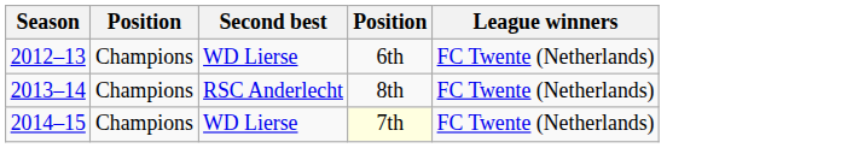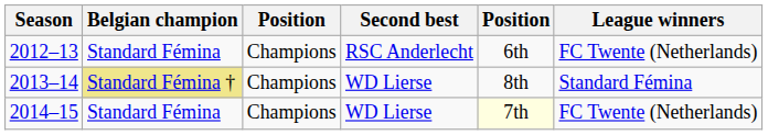 <table class="wikitable">
 <tr>
 <th>Season</th>
+<th>Belgian champion</th>
 <th>Position</th>
 <th>Second best</th>
 <th>Position</th>
 <th>League winners</th>
 </tr>
 <tr>
 <td><a href='#'>2012–13</a></td>
+<td><a href='#'>Standard Fémina</a></td>
 <td align=center>Champions</td>
-<td><a href='#'>WD Lierse</a></td>
+<td><a href='#'>RSC Anderlecht</a></td>
 <td align=center>6th</td>
 <td><a href='#'>FC Twente</a> (Netherlands)</td>
 </tr>
 <tr>
 <td><a href='#'>2013–14</a></td>
+<td style="background-color:#F0E68C"><a href='#'>Standard Fémina</a> †</td>
 <td align=center>Champions</td>
-<td><a href='#'>RSC Anderlecht</a></td>
+<td><a href='#'>WD Lierse</a></td>
 <td align=center>8th</td>
-<td><a href='#'>FC Twente</a> (Netherlands)</td>
+<td><a href='#'>Standard Fémina</a></td>
 </tr>
 <tr>
 <td><a href='#'>2014–15</a></td>
+<td><a href='#'>Standard Fémina</a></td>
 <td align=center>Champions</td>
 <td><a href='#'>WD Lierse</a></td>
 <td align=center style="background: lightyellow;">7th</td>
 <td><a href='#'>FC Twente</a> (Netherlands)</td>
 </tr>
 </table>
